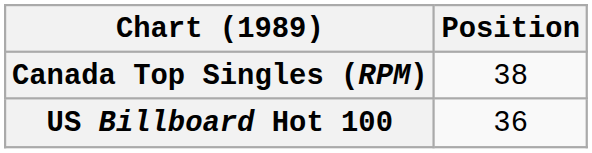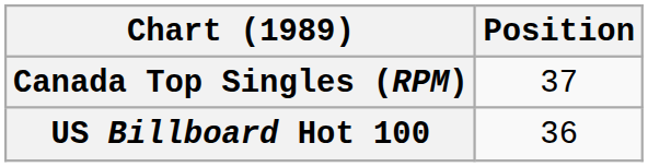 <table class="wikitable plainrowheaders" style="text-align:center">
 <tr>
 <th>Chart (1989)</th>
 <th>Position</th>
 </tr>
 <tr>
 <th scope="row">Canada Top Singles (<em>RPM</em>)</th>
-<td>38</td>
+<td>37</td>
 </tr>
 <tr>
 <th scope="row">US <em>Billboard</em> Hot 100</th>
 <td>36</td>
 </tr>
 </table>
